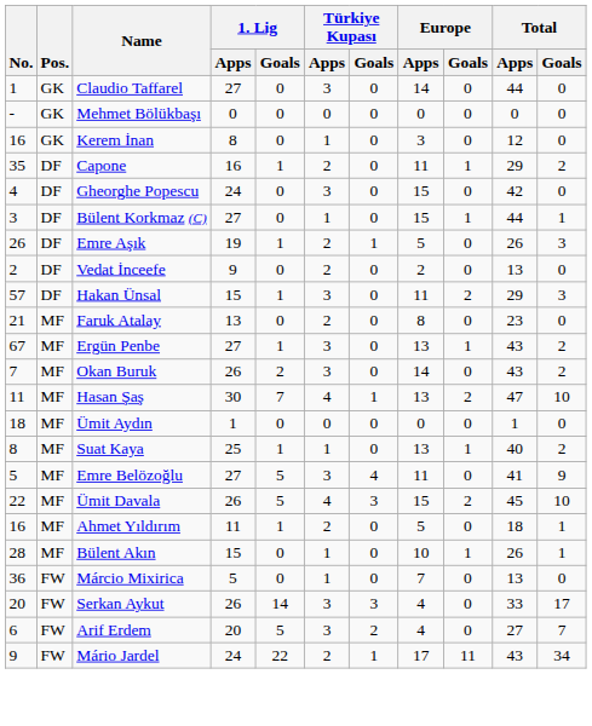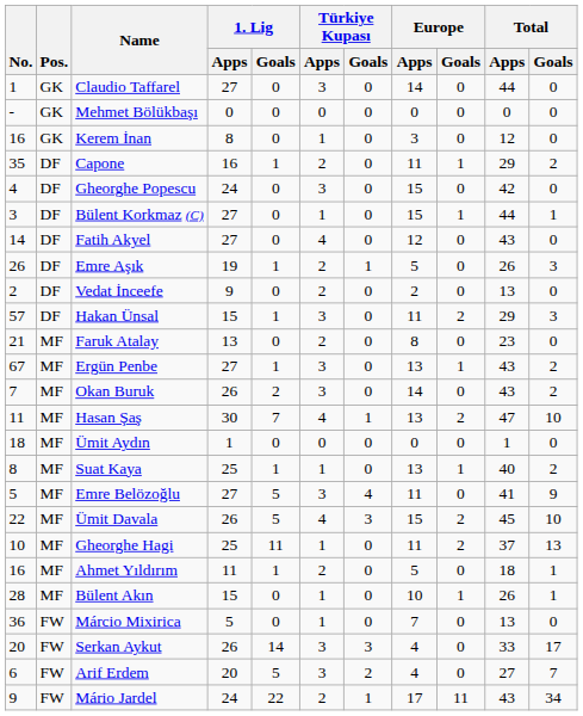 <table class="wikitable sortable" style="text-align:center">
 <tr>
 <th rowspan="2" style="vertical-align:bottom;">No.</th>
 <th rowspan="2" style="vertical-align:bottom;">Pos.</th>
 <th rowspan="2">Name</th>
 <th colspan="2" style="width:85px;"><a href='#'>1. Lig</a></th>
 <th colspan="2" style="width:85px;"><a href='#'>Türkiye Kupası</a></th>
 <th colspan="2" style="width:85px;">Europe</th>
 <th colspan="2" style="width:85px;">Total</th>
 </tr>
 <tr>
 <th>Apps</th>
 <th>Goals</th>
 <th>Apps</th>
 <th>Goals</th>
 <th>Apps</th>
 <th>Goals</th>
 <th>Apps</th>
 <th>Goals</th>
 </tr>
 <tr>
 <td align="left">1</td>
 <td align="left">GK</td>
 <td align="left"> <a href='#'>Claudio Taffarel</a></td>
 <td>27</td>
 <td>0</td>
 <td>3</td>
 <td>0</td>
 <td>14</td>
 <td>0</td>
 <td>44</td>
 <td>0</td>
 </tr>
 <tr>
 <td align="left">-</td>
 <td align="left">GK</td>
 <td align="left"> <a href='#'>Mehmet Bölükbaşı</a></td>
 <td>0</td>
 <td>0</td>
 <td>0</td>
 <td>0</td>
 <td>0</td>
 <td>0</td>
 <td>0</td>
 <td>0</td>
 </tr>
 <tr>
 <td align="left">16</td>
 <td align="left">GK</td>
 <td align="left"> <a href='#'>Kerem İnan</a></td>
 <td>8</td>
 <td>0</td>
 <td>1</td>
 <td>0</td>
 <td>3</td>
 <td>0</td>
 <td>12</td>
 <td>0</td>
 </tr>
 <tr>
 <td align="left">35</td>
 <td align="left">DF</td>
 <td align="left"> <a href='#'>Capone</a></td>
 <td>16</td>
 <td>1</td>
 <td>2</td>
 <td>0</td>
 <td>11</td>
 <td>1</td>
 <td>29</td>
 <td>2</td>
 </tr>
 <tr>
 <td align="left">4</td>
 <td align="left">DF</td>
 <td align="left"> <a href='#'>Gheorghe Popescu</a></td>
 <td>24</td>
 <td>0</td>
 <td>3</td>
 <td>0</td>
 <td>15</td>
 <td>0</td>
 <td>42</td>
 <td>0</td>
 </tr>
 <tr>
 <td align="left">3</td>
 <td align="left">DF</td>
 <td align="left"> <a href='#'>Bülent Korkmaz</a> <small><em><a href='#'>(C)</a></em></small></td>
 <td>27</td>
 <td>0</td>
 <td>1</td>
 <td>0</td>
 <td>15</td>
 <td>1</td>
 <td>44</td>
 <td>1</td>
+</tr>
+<tr>
+<td align="left">14</td>
+<td align="left">DF</td>
+<td align="left"> <a href='#'>Fatih Akyel</a></td>
+<td>27</td>
+<td>0</td>
+<td>4</td>
+<td>0</td>
+<td>12</td>
+<td>0</td>
+<td>43</td>
+<td>0</td>
 </tr>
 <tr>
 <td align="left">26</td>
 <td align="left">DF</td>
 <td align="left"> <a href='#'>Emre Aşık</a></td>
 <td>19</td>
 <td>1</td>
 <td>2</td>
 <td>1</td>
 <td>5</td>
 <td>0</td>
 <td>26</td>
 <td>3</td>
 </tr>
 <tr>
 <td align="left">2</td>
 <td align="left">DF</td>
 <td align="left"> <a href='#'>Vedat İnceefe</a></td>
 <td>9</td>
 <td>0</td>
 <td>2</td>
 <td>0</td>
 <td>2</td>
 <td>0</td>
 <td>13</td>
 <td>0</td>
 </tr>
 <tr>
 <td align="left">57</td>
 <td align="left">DF</td>
 <td align="left"> <a href='#'>Hakan Ünsal</a></td>
 <td>15</td>
 <td>1</td>
 <td>3</td>
 <td>0</td>
 <td>11</td>
 <td>2</td>
 <td>29</td>
 <td>3</td>
 </tr>
 <tr>
 <td align="left">21</td>
 <td align="left">MF</td>
 <td align="left"> <a href='#'>Faruk Atalay</a></td>
 <td>13</td>
 <td>0</td>
 <td>2</td>
 <td>0</td>
 <td>8</td>
 <td>0</td>
 <td>23</td>
 <td>0</td>
 </tr>
 <tr>
 <td align="left">67</td>
 <td align="left">MF</td>
 <td align="left"> <a href='#'>Ergün Penbe</a></td>
 <td>27</td>
 <td>1</td>
 <td>3</td>
 <td>0</td>
 <td>13</td>
 <td>1</td>
 <td>43</td>
 <td>2</td>
 </tr>
 <tr>
 <td align="left">7</td>
 <td align="left">MF</td>
 <td align="left"> <a href='#'>Okan Buruk</a></td>
 <td>26</td>
 <td>2</td>
 <td>3</td>
 <td>0</td>
 <td>14</td>
 <td>0</td>
 <td>43</td>
 <td>2</td>
 </tr>
 <tr>
 <td align="left">11</td>
 <td align="left">MF</td>
 <td align="left"> <a href='#'>Hasan Şaş</a></td>
 <td>30</td>
 <td>7</td>
 <td>4</td>
 <td>1</td>
 <td>13</td>
 <td>2</td>
 <td>47</td>
 <td>10</td>
 </tr>
 <tr>
 <td align="left">18</td>
 <td align="left">MF</td>
 <td align="left"> <a href='#'>Ümit Aydın</a></td>
 <td>1</td>
 <td>0</td>
 <td>0</td>
 <td>0</td>
 <td>0</td>
 <td>0</td>
 <td>1</td>
 <td>0</td>
 </tr>
 <tr>
 <td align="left">8</td>
 <td align="left">MF</td>
 <td align="left"> <a href='#'>Suat Kaya</a></td>
 <td>25</td>
 <td>1</td>
 <td>1</td>
 <td>0</td>
 <td>13</td>
 <td>1</td>
 <td>40</td>
 <td>2</td>
 </tr>
 <tr>
 <td align="left">5</td>
 <td align="left">MF</td>
 <td align="left"> <a href='#'>Emre Belözoğlu</a></td>
 <td>27</td>
 <td>5</td>
 <td>3</td>
 <td>4</td>
 <td>11</td>
 <td>0</td>
 <td>41</td>
 <td>9</td>
 </tr>
 <tr>
 <td align="left">22</td>
 <td align="left">MF</td>
 <td align="left"> <a href='#'>Ümit Davala</a></td>
 <td>26</td>
 <td>5</td>
 <td>4</td>
 <td>3</td>
 <td>15</td>
 <td>2</td>
 <td>45</td>
 <td>10</td>
 </tr>
 <tr>
+<td align="left">10</td>
+<td align="left">MF</td>
+<td align="left"> <a href='#'>Gheorghe Hagi</a></td>
+<td>25</td>
+<td>11</td>
+<td>1</td>
+<td>0</td>
+<td>11</td>
+<td>2</td>
+<td>37</td>
+<td>13</td>
+</tr>
+<tr>
 <td align="left">16</td>
 <td align="left">MF</td>
 <td align="left"> <a href='#'>Ahmet Yıldırım</a></td>
 <td>11</td>
 <td>1</td>
 <td>2</td>
 <td>0</td>
 <td>5</td>
 <td>0</td>
 <td>18</td>
 <td>1</td>
 </tr>
 <tr>
 <td align="left">28</td>
 <td align="left">MF</td>
 <td align="left"> <a href='#'>Bülent Akın</a></td>
 <td>15</td>
 <td>0</td>
 <td>1</td>
 <td>0</td>
 <td>10</td>
 <td>1</td>
 <td>26</td>
 <td>1</td>
 </tr>
 <tr>
 <td align="left">36</td>
 <td align="left">FW</td>
 <td align="left"> <a href='#'>Márcio Mixirica</a></td>
 <td>5</td>
 <td>0</td>
 <td>1</td>
 <td>0</td>
 <td>7</td>
 <td>0</td>
 <td>13</td>
 <td>0</td>
 </tr>
 <tr>
 <td align="left">20</td>
 <td align="left">FW</td>
 <td align="left"> <a href='#'>Serkan Aykut</a></td>
 <td>26</td>
 <td>14</td>
 <td>3</td>
 <td>3</td>
 <td>4</td>
 <td>0</td>
 <td>33</td>
 <td>17</td>
 </tr>
 <tr>
 <td align="left">6</td>
 <td align="left">FW</td>
 <td align="left"> <a href='#'>Arif Erdem</a></td>
 <td>20</td>
 <td>5</td>
 <td>3</td>
 <td>2</td>
 <td>4</td>
 <td>0</td>
 <td>27</td>
 <td>7</td>
 </tr>
 <tr>
 <td align="left">9</td>
 <td align="left">FW</td>
 <td align="left"> <a href='#'>Mário Jardel</a></td>
 <td>24</td>
 <td>22</td>
 <td>2</td>
 <td>1</td>
 <td>17</td>
 <td>11</td>
 <td>43</td>
 <td>34</td>
 </tr>
 </table>
